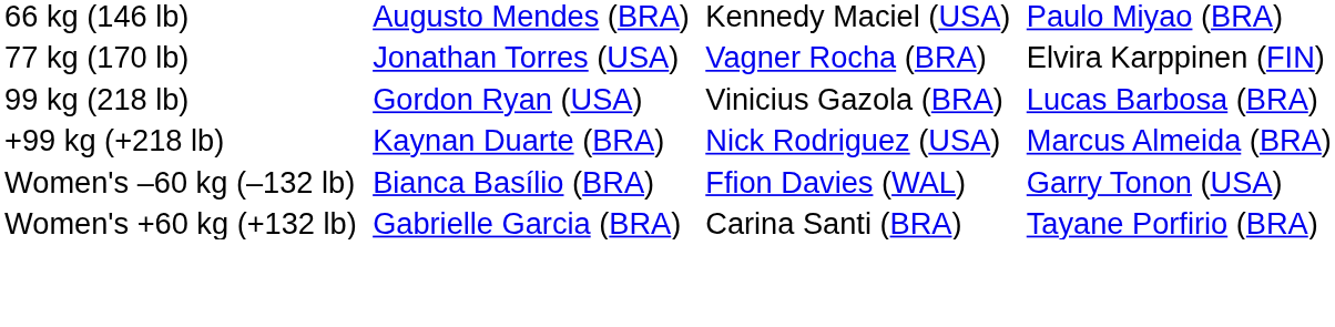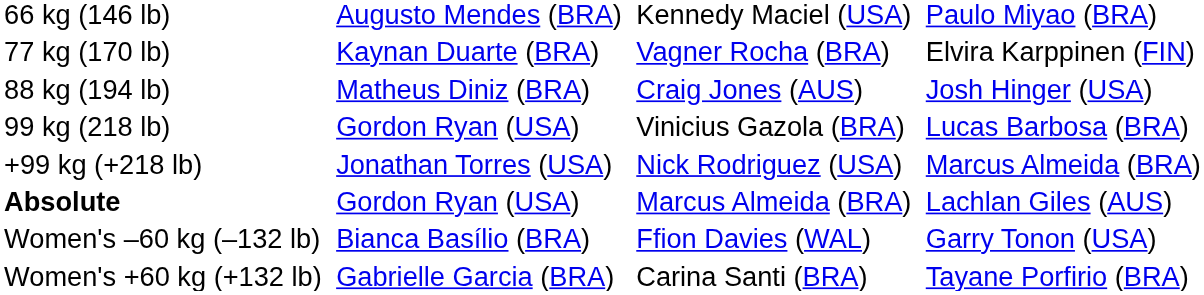 <table>
 <tr>
 <td>66 kg (146 lb)</td>
 <td> <a href='#'>Augusto Mendes</a> <span>(<a href='#'>BRA</a>)</span></td>
 <td> Kennedy Maciel <span>(<a href='#'>USA</a>)</span></td>
 <td> <a href='#'>Paulo Miyao</a> <span>(<a href='#'>BRA</a>)</span></td>
 </tr>
 <tr>
 <td>77 kg (170 lb)</td>
-<td> <a href='#'>Jonathan Torres</a> <span>(<a href='#'>USA</a>)</span></td>
+<td> <a href='#'>Kaynan Duarte</a> <span>(<a href='#'>BRA</a>)</span></td>
 <td> <a href='#'>Vagner Rocha</a> <span>(<a href='#'>BRA</a>)</span></td>
 <td> Elvira Karppinen <span>(<a href='#'>FIN</a>)</span></td>
+</tr>
+<tr>
+<td>88 kg (194 lb)</td>
+<td> <a href='#'>Matheus Diniz</a> <span>(<a href='#'>BRA</a>)</span></td>
+<td> <a href='#'>Craig Jones</a> <span>(<a href='#'>AUS</a>)</span></td>
+<td> <a href='#'>Josh Hinger</a> <span>(<a href='#'>USA</a>)</span></td>
 </tr>
 <tr>
 <td>99 kg (218 lb)</td>
 <td> <a href='#'>Gordon Ryan</a> <span>(<a href='#'>USA</a>)</span></td>
 <td> Vinicius Gazola <span>(<a href='#'>BRA</a>)</span></td>
 <td> <a href='#'>Lucas Barbosa</a> <span>(<a href='#'>BRA</a>)</span></td>
 </tr>
 <tr>
 <td>+99 kg (+218 lb)</td>
-<td> <a href='#'>Kaynan Duarte</a> <span>(<a href='#'>BRA</a>)</span></td>
+<td> <a href='#'>Jonathan Torres</a> <span>(<a href='#'>USA</a>)</span></td>
 <td> <a href='#'>Nick Rodriguez</a> <span>(<a href='#'>USA</a>)</span></td>
 <td> <a href='#'>Marcus Almeida</a> <span>(<a href='#'>BRA</a>)</span></td>
+</tr>
+<tr>
+<td><strong>Absolute</strong></td>
+<td> <a href='#'>Gordon Ryan</a> <span>(<a href='#'>USA</a>)</span></td>
+<td> <a href='#'>Marcus Almeida</a> <span>(<a href='#'>BRA</a>)</span></td>
+<td> <a href='#'>Lachlan Giles</a> <span>(<a href='#'>AUS</a>)</span></td>
 </tr>
 <tr>
 <td>Women's –60 kg (–132 lb)</td>
 <td> <a href='#'>Bianca Basílio</a> <span>(<a href='#'>BRA</a>)</span></td>
 <td> <a href='#'>Ffion Davies</a> <span>(<a href='#'>WAL</a>)</span></td>
 <td> <a href='#'>Garry Tonon</a> <span>(<a href='#'>USA</a>)</span></td>
 </tr>
 <tr>
 <td>Women's +60 kg (+132 lb)</td>
 <td> <a href='#'>Gabrielle Garcia</a> <span>(<a href='#'>BRA</a>)</span></td>
 <td> Carina Santi <span>(<a href='#'>BRA</a>)</span></td>
 <td> <a href='#'>Tayane Porfirio</a> <span>(<a href='#'>BRA</a>)</span></td>
 </tr>
 <tr>
 </tr>
 </table>
